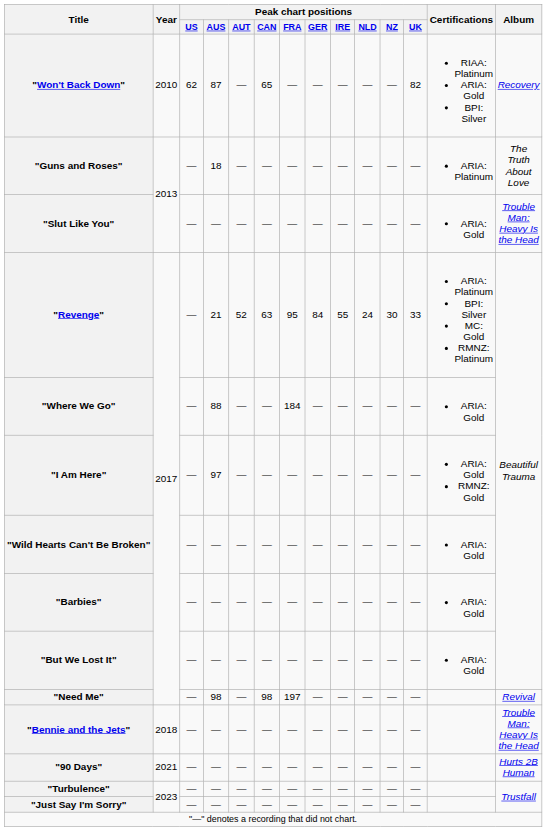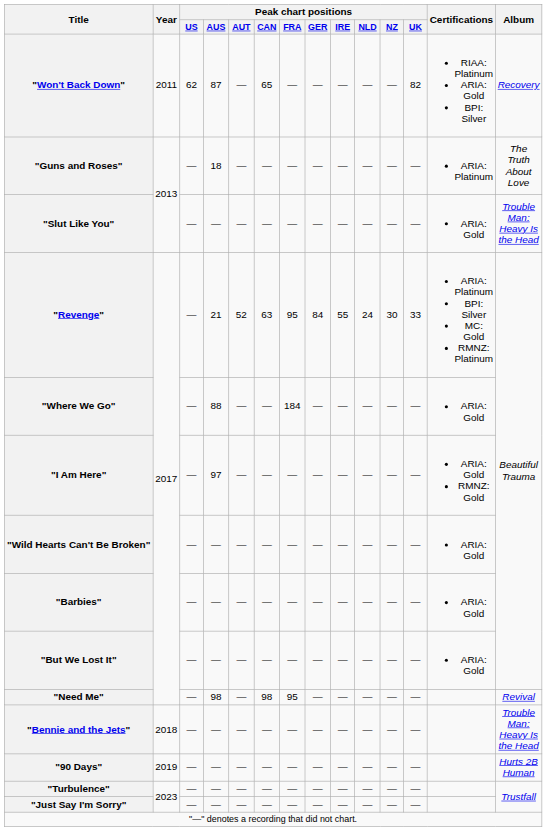 <table class="wikitable plainrowheaders" style="text-align:center;">
 <tr>
 <th scope="col" rowspan="2" style="width:18em;">Title</th>
 <th scope="col" rowspan="2">Year</th>
 <th scope="col" colspan="10">Peak chart positions</th>
 <th scope="col" rowspan="2">Certifications</th>
 <th scope="col" rowspan="2">Album</th>
 </tr>
 <tr>
 <th scope="col" style="width:2.5em; font-size:90%;"><a href='#'>US</a><br></th>
 <th scope="col" style="width:2.5em; font-size:90%;"><a href='#'>AUS</a><br></th>
 <th scope="col" style="width:2.5em; font-size:90%;"><a href='#'>AUT</a><br></th>
 <th scope="col" style="width:2.5em; font-size:90%;"><a href='#'>CAN</a><br></th>
 <th scope="col" style="width:2.5em; font-size:90%;"><a href='#'>FRA</a><br></th>
 <th scope="col" style="width:2.5em; font-size:90%;"><a href='#'>GER</a><br></th>
 <th scope="col" style="width:2.5em; font-size:90%;"><a href='#'>IRE</a><br></th>
 <th scope="col" style="width:2.5em; font-size:90%;"><a href='#'>NLD</a><br></th>
 <th scope="col" style="width:2.5em; font-size:90%;"><a href='#'>NZ</a><br></th>
 <th scope="col" style="width:2.5em; font-size:90%;"><a href='#'>UK</a><br></th>
 </tr>
 <tr>
 <th scope="row">"<a href='#'>Won't Back Down</a>"<br></th>
-<td>2010</td>
+<td>2011</td>
 <td>62</td>
 <td>87</td>
 <td>—</td>
 <td>65</td>
 <td>—</td>
 <td>—</td>
 <td>—</td>
 <td>—</td>
 <td>—</td>
 <td>82</td>
 <td><br><ul><li>RIAA: Platinum</li><li>ARIA: Gold</li><li>BPI: Silver</li></ul></td>
 <td><em><a href='#'>Recovery</a></em></td>
 </tr>
 <tr>
 <th scope="row">"Guns and Roses" <br> </th>
 <td rowspan="2">2013</td>
 <td>—</td>
 <td>18</td>
 <td>—</td>
 <td>—</td>
 <td>—</td>
 <td>—</td>
 <td>—</td>
 <td>—</td>
 <td>—</td>
 <td>—</td>
 <td><br><ul><li>ARIA: Platinum</li></ul></td>
 <td><em>The Truth About Love</em></td>
 </tr>
 <tr>
 <th scope="row">"Slut Like You"</th>
 <td>—</td>
 <td>—</td>
 <td>—</td>
 <td>—</td>
 <td>—</td>
 <td>—</td>
 <td>—</td>
 <td>—</td>
 <td>—</td>
 <td>—</td>
 <td><br><ul><li>ARIA: Gold</li></ul></td>
 <td><em><a href='#'>Trouble Man: Heavy Is the Head</a></em></td>
 </tr>
 <tr>
 <th scope="row">"<a href='#'>Revenge</a>"<br></th>
 <td rowspan="7">2017</td>
 <td>—</td>
 <td>21</td>
 <td>52</td>
 <td>63</td>
 <td>95</td>
 <td>84</td>
 <td>55</td>
 <td>24</td>
 <td>30</td>
 <td>33</td>
 <td><br><ul><li>ARIA: Platinum</li><li>BPI: Silver</li><li>MC: Gold</li><li>RMNZ: Platinum</li></ul></td>
 <td rowspan="6"><em>Beautiful Trauma</em></td>
 </tr>
 <tr>
 <th scope="row">"Where We Go"</th>
 <td>—</td>
 <td>88</td>
 <td>—</td>
 <td>—</td>
 <td>184</td>
 <td>—</td>
 <td>—</td>
 <td>—</td>
 <td>—</td>
 <td>—</td>
 <td><br><ul><li>ARIA: Gold</li></ul></td>
 </tr>
 <tr>
 <th scope="row">"I Am Here"</th>
 <td>—</td>
 <td>97</td>
 <td>—</td>
 <td>—</td>
 <td>—</td>
 <td>—</td>
 <td>—</td>
 <td>—</td>
 <td>—</td>
 <td>—</td>
 <td><br><ul><li>ARIA: Gold</li><li>RMNZ: Gold</li></ul></td>
 </tr>
 <tr>
 <th scope="row">"Wild Hearts Can't Be Broken"</th>
 <td>—</td>
 <td>—</td>
 <td>—</td>
 <td>—</td>
 <td>—</td>
 <td>—</td>
 <td>—</td>
 <td>—</td>
 <td>—</td>
 <td>—</td>
 <td><br><ul><li>ARIA: Gold</li></ul></td>
 </tr>
 <tr>
 <th scope="row">"Barbies"</th>
 <td>—</td>
 <td>—</td>
 <td>—</td>
 <td>—</td>
 <td>—</td>
 <td>—</td>
 <td>—</td>
 <td>—</td>
 <td>—</td>
 <td>—</td>
 <td><br><ul><li>ARIA: Gold</li></ul></td>
 </tr>
 <tr>
 <th scope="row">"But We Lost It"</th>
 <td>—</td>
 <td>—</td>
 <td>—</td>
 <td>—</td>
 <td>—</td>
 <td>—</td>
 <td>—</td>
 <td>—</td>
 <td>—</td>
 <td>—</td>
 <td><br><ul><li>ARIA: Gold</li></ul></td>
 </tr>
 <tr>
 <th scope="row">"Need Me"<br></th>
 <td>—</td>
 <td>98</td>
 <td>—</td>
 <td>98</td>
-<td>197</td>
+<td>95</td>
 <td>—</td>
 <td>—</td>
 <td>—</td>
 <td>—</td>
 <td>—</td>
 <td></td>
 <td><em><a href='#'>Revival</a></em></td>
 </tr>
 <tr>
 <th scope="row">"<a href='#'>Bennie and the Jets</a>"<br></th>
 <td>2018</td>
 <td>—</td>
 <td>—</td>
 <td>—</td>
 <td>—</td>
 <td>—</td>
 <td>—</td>
 <td>—</td>
 <td>—</td>
 <td>—</td>
 <td>—</td>
 <td></td>
 <td><em><a href='#'>Trouble Man: Heavy Is the Head</a></em></td>
 </tr>
 <tr>
 <th scope="row">"90 Days"<br></th>
-<td>2021</td>
+<td>2019</td>
 <td —>—</td>
 <td>—</td>
 <td>—</td>
 <td>—</td>
 <td>—</td>
 <td>—</td>
 <td>—</td>
 <td>—</td>
 <td>—</td>
 <td>—</td>
 <td></td>
 <td><em><a href='#'>Hurts 2B Human</a></em></td>
 </tr>
 <tr>
 <th scope="row">"Turbulence"</th>
 <td rowspan="2">2023</td>
 <td>—</td>
 <td>—</td>
 <td>—</td>
 <td>—</td>
 <td>—</td>
 <td>—</td>
 <td>—</td>
 <td>—</td>
 <td>—</td>
 <td>—</td>
 <td></td>
 <td rowspan="2"><em><a href='#'>Trustfall</a></em></td>
 </tr>
 <tr>
 <th scope="row">"Just Say I'm Sorry"<br></th>
 <td>—</td>
 <td>—</td>
 <td>—</td>
 <td>—</td>
 <td>—</td>
 <td>—</td>
 <td>—</td>
 <td>—</td>
 <td>—</td>
 <td>—</td>
 <td></td>
 </tr>
 <tr>
 <td colspan="15" style="font-size:90%">"—" denotes a recording that did not chart.</td>
 </tr>
 </table>
